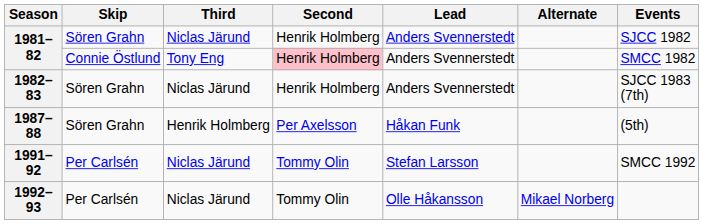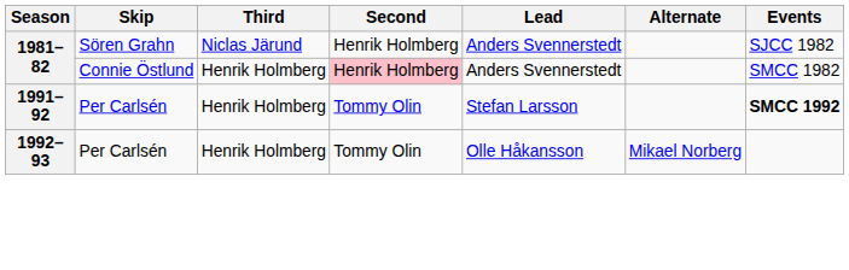 <table class="wikitable">
 <tr>
 <th scope="col" width=60>Season</th>
 <th scope="col">Skip</th>
 <th scope="col">Third</th>
 <th scope="col">Second</th>
 <th scope="col">Lead</th>
 <th scope="col">Alternate</th>
 <th scope="col">Events</th>
 </tr>
 <tr>
 <th scope="row" rowspan=2>1981–82</th>
 <td><a href='#'>Sören Grahn</a></td>
 <td><a href='#'>Niclas Järund</a></td>
 <td>Henrik Holmberg</td>
 <td><a href='#'>Anders Svennerstedt</a></td>
 <td></td>
 <td><a href='#'>SJCC</a> 1982 <br> </td>
 </tr>
 <tr>
 <td><a href='#'>Connie Östlund</a></td>
-<td><a href='#'>Tony Eng</a></td>
+<td>Henrik Holmberg</td>
 <td style="background: pink;">Henrik Holmberg</td>
 <td>Anders Svennerstedt</td>
 <td></td>
 <td><a href='#'>SMCC</a> 1982 </td>
 </tr>
 <tr>
-<th scope="row">1982–83</th>
-<td>Sören Grahn</td>
-<td>Niclas Järund</td>
-<td>Henrik Holmberg</td>
-<td>Anders Svennerstedt</td>
-<td></td>
-<td>SJCC 1983 <br> (7th)</td>
-</tr>
-<tr>
-<th scope="row">1987–88</th>
-<td>Sören Grahn</td>
-<td>Henrik Holmberg</td>
-<td><a href='#'>Per Axelsson</a></td>
-<td><a href='#'>Håkan Funk</a></td>
-<td></td>
-<td> (5th)</td>
-</tr>
-<tr>
 <th scope="row">1991–92</th>
 <td><a href='#'>Per Carlsén</a></td>
-<td><a href='#'>Niclas Järund</a></td>
+<td>Henrik Holmberg</td>
 <td><a href='#'>Tommy Olin</a></td>
 <td><a href='#'>Stefan Larsson</a></td>
 <td></td>
-<td>SMCC 1992 </td>
+<td><strong>SMCC 1992 </strong></td>
 </tr>
 <tr>
 <th scope="row">1992–93</th>
 <td>Per Carlsén</td>
-<td>Niclas Järund</td>
+<td>Henrik Holmberg</td>
 <td>Tommy Olin</td>
 <td><a href='#'>Olle Håkansson</a></td>
 <td><a href='#'>Mikael Norberg</a></td>
 <td> </td>
 </tr>
 </table>
